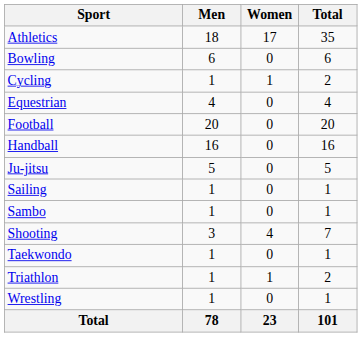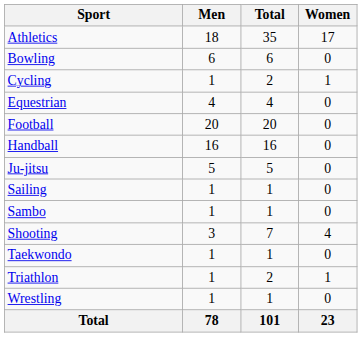 <table class="wikitable" style="text-align:center;">
 <tr>
 <th width=200>Sport</th>
 <th width=60>Men</th>
+<th width=60>Total</th>
 <th width=60>Women</th>
-<th width=60>Total</th>
 </tr>
 <tr>
 <td align=left><a href='#'>Athletics</a></td>
 <td>18</td>
+<td>35</td>
 <td>17</td>
-<td>35</td>
 </tr>
 <tr>
 <td align=left><a href='#'>Bowling</a></td>
 <td>6</td>
+<td>6</td>
 <td>0</td>
-<td>6</td>
 </tr>
 <tr>
 <td align=left><a href='#'>Cycling</a></td>
 <td>1</td>
+<td>2</td>
 <td>1</td>
-<td>2</td>
 </tr>
 <tr>
 <td align=left><a href='#'>Equestrian</a></td>
 <td>4</td>
+<td>4</td>
 <td>0</td>
-<td>4</td>
 </tr>
 <tr>
 <td align=left><a href='#'>Football</a></td>
 <td>20</td>
+<td>20</td>
 <td>0</td>
-<td>20</td>
 </tr>
 <tr>
 <td align=left><a href='#'>Handball</a></td>
 <td>16</td>
+<td>16</td>
 <td>0</td>
-<td>16</td>
 </tr>
 <tr>
 <td align=left><a href='#'>Ju-jitsu</a></td>
 <td>5</td>
+<td>5</td>
 <td>0</td>
-<td>5</td>
 </tr>
 <tr>
 <td align=left><a href='#'>Sailing</a></td>
 <td>1</td>
+<td>1</td>
 <td>0</td>
-<td>1</td>
 </tr>
 <tr>
 <td align=left><a href='#'>Sambo</a></td>
 <td>1</td>
+<td>1</td>
 <td>0</td>
-<td>1</td>
 </tr>
 <tr>
 <td align=left><a href='#'>Shooting</a></td>
 <td>3</td>
+<td>7</td>
 <td>4</td>
-<td>7</td>
 </tr>
 <tr>
 <td align=left><a href='#'>Taekwondo</a></td>
 <td>1</td>
+<td>1</td>
 <td>0</td>
-<td>1</td>
 </tr>
 <tr>
 <td align=left><a href='#'>Triathlon</a></td>
 <td>1</td>
+<td>2</td>
 <td>1</td>
-<td>2</td>
 </tr>
 <tr>
 <td align=left><a href='#'>Wrestling</a></td>
 <td>1</td>
+<td>1</td>
 <td>0</td>
-<td>1</td>
 </tr>
 <tr>
 <th>Total</th>
 <th>78</th>
+<th>101</th>
 <th>23</th>
-<th>101</th>
 </tr>
 </table>
